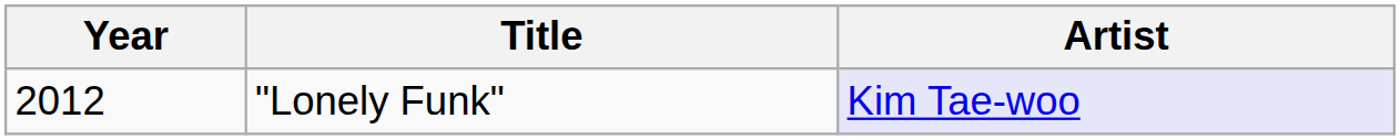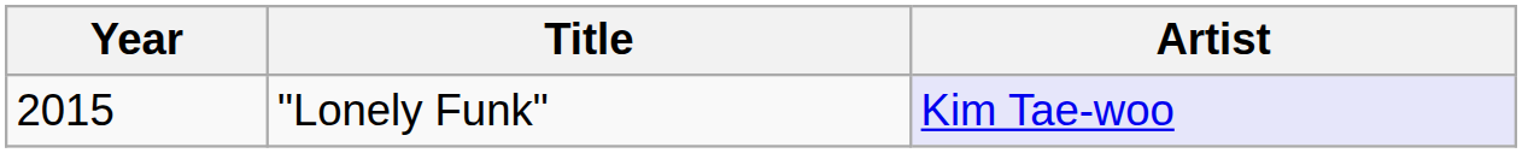 <table class="wikitable" style="width:550px">
 <tr>
 <th>Year</th>
 <th>Title</th>
 <th>Artist</th>
 </tr>
 <tr>
-<td>2012</td>
+<td>2015</td>
 <td>"Lonely Funk"</td>
 <td style="background: lavender;"><a href='#'>Kim Tae-woo</a></td>
 </tr>
 </table>
